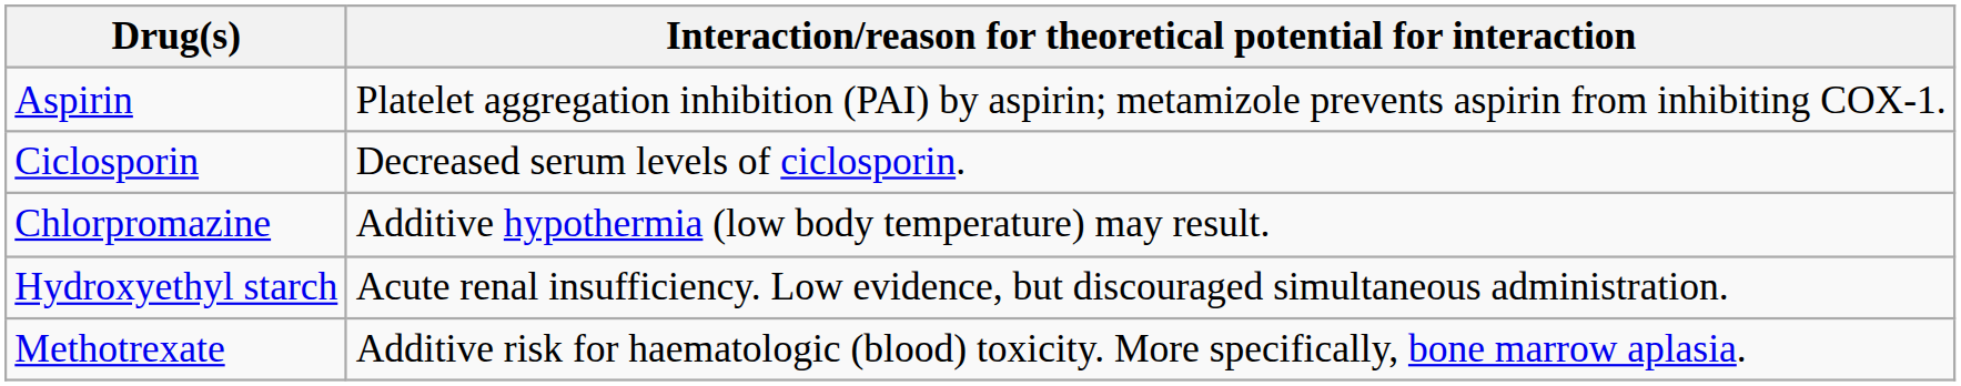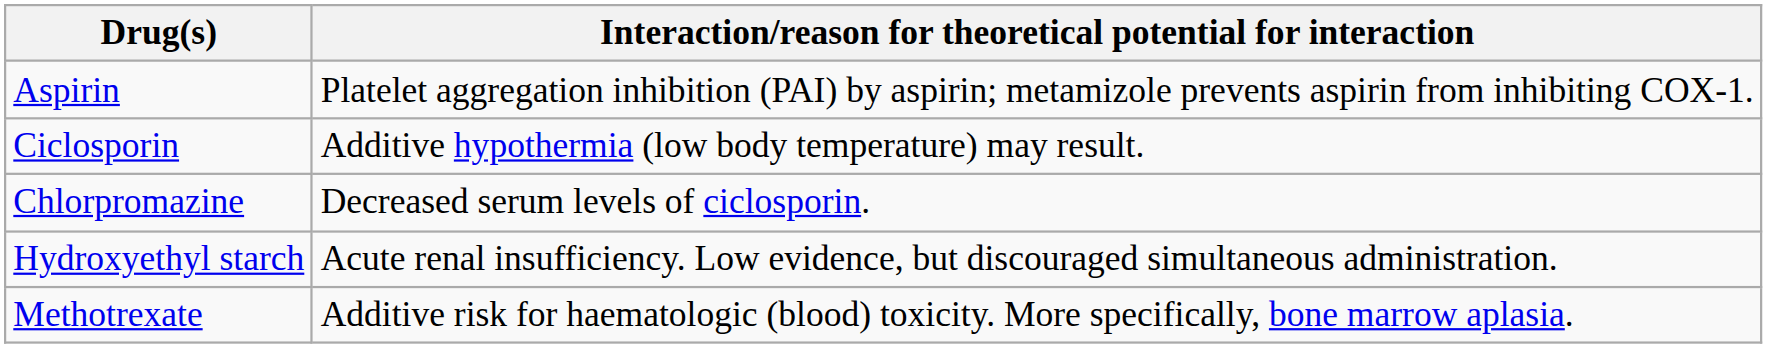 <table class = wikitable>
 <tr>
 <th>Drug(s)</th>
 <th>Interaction/reason for theoretical potential for interaction</th>
 </tr>
 <tr>
 <td><a href='#'>Aspirin</a></td>
 <td>Platelet aggregation inhibition (PAI) by aspirin; metamizole prevents aspirin from inhibiting COX-1.</td>
 </tr>
 <tr>
 <td><a href='#'>Ciclosporin</a></td>
-<td>Decreased serum levels of <a href='#'>ciclosporin</a>.</td>
+<td>Additive <a href='#'>hypothermia</a> (low body temperature) may result.</td>
 </tr>
 <tr>
 <td><a href='#'>Chlorpromazine</a></td>
-<td>Additive <a href='#'>hypothermia</a> (low body temperature) may result.</td>
+<td>Decreased serum levels of <a href='#'>ciclosporin</a>.</td>
 </tr>
 <tr>
 <td><a href='#'>Hydroxyethyl starch</a></td>
 <td>Acute renal insufficiency. Low evidence, but discouraged simultaneous administration.</td>
 </tr>
 <tr>
 <td><a href='#'>Methotrexate</a></td>
 <td>Additive risk for haematologic (blood) toxicity. More specifically, <a href='#'>bone marrow aplasia</a>.</td>
 </tr>
 </table>
